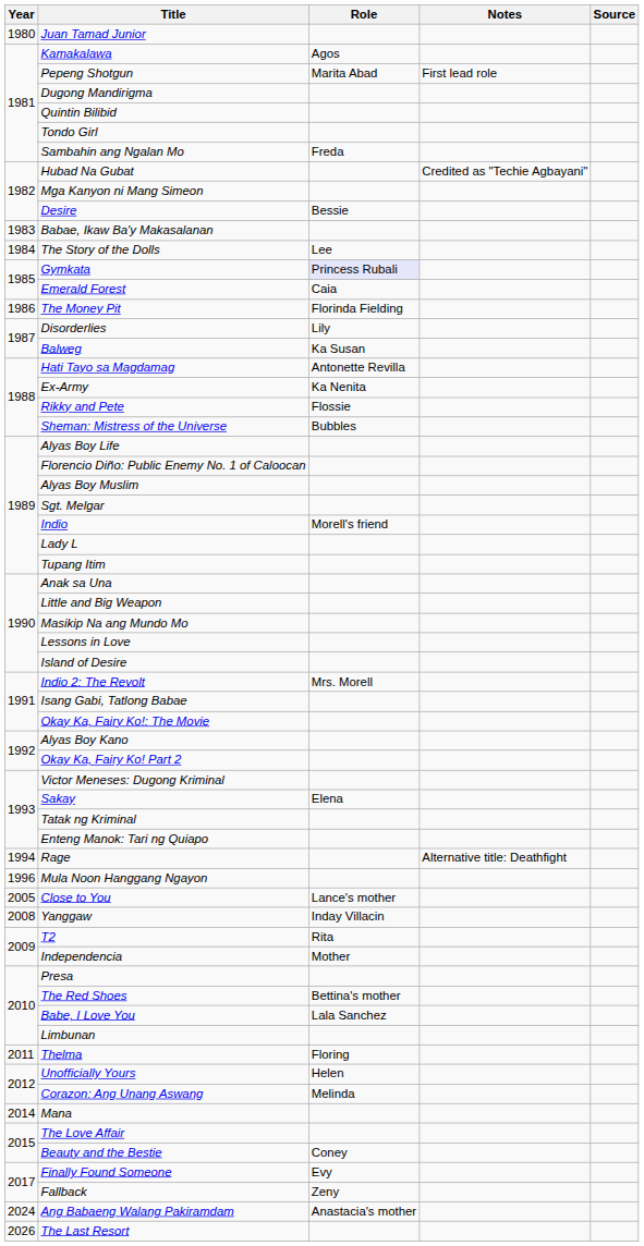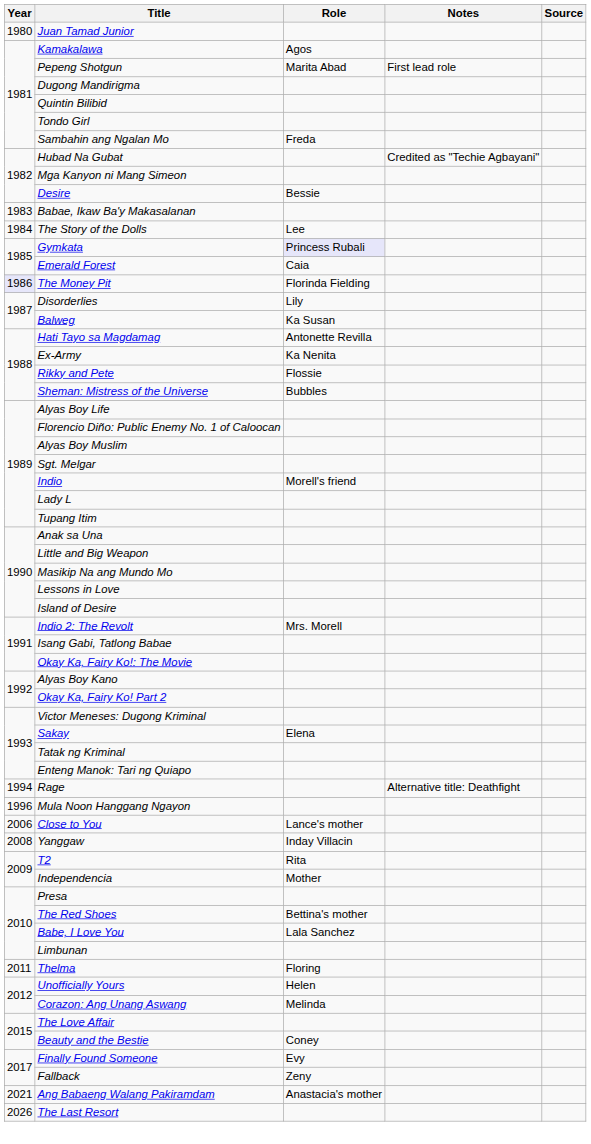 <table class="wikitable sortable">
 <tr>
 <th>Year</th>
 <th>Title</th>
 <th>Role</th>
 <th class="unsortable">Notes</th>
 <th class="unsortable">Source</th>
 </tr>
 <tr>
 <td>1980</td>
 <td><em><a href='#'>Juan Tamad Junior</a></em></td>
 <td></td>
 <td></td>
 <td></td>
 </tr>
 <tr>
 <td rowspan="6">1981</td>
 <td><em><a href='#'>Kamakalawa</a></em></td>
 <td>Agos</td>
 <td></td>
 <td></td>
 </tr>
 <tr>
 <td><em>Pepeng Shotgun</em></td>
 <td>Marita Abad</td>
 <td>First lead role</td>
 <td></td>
 </tr>
 <tr>
 <td><em>Dugong Mandirigma</em></td>
 <td></td>
 <td></td>
 <td></td>
 </tr>
 <tr>
 <td><em>Quintin Bilibid</em></td>
 <td></td>
 <td></td>
 <td></td>
 </tr>
 <tr>
 <td><em>Tondo Girl</em></td>
 <td></td>
 <td></td>
 <td></td>
 </tr>
 <tr>
 <td><em>Sambahin ang Ngalan Mo</em></td>
 <td>Freda</td>
 <td></td>
 <td></td>
 </tr>
 <tr>
 <td rowspan="3">1982</td>
 <td><em>Hubad Na Gubat</em></td>
 <td></td>
 <td>Credited as "Techie Agbayani"</td>
 <td></td>
 </tr>
 <tr>
 <td><em>Mga Kanyon ni Mang Simeon</em></td>
 <td></td>
 <td></td>
 <td></td>
 </tr>
 <tr>
 <td><em><a href='#'>Desire</a></em></td>
 <td>Bessie</td>
 <td></td>
 <td></td>
 </tr>
 <tr>
 <td>1983</td>
 <td><em>Babae, Ikaw Ba'y Makasalanan</em></td>
 <td></td>
 <td></td>
 <td></td>
 </tr>
 <tr>
 <td>1984</td>
 <td><em>The Story of the Dolls</em></td>
 <td>Lee</td>
 <td></td>
 <td></td>
 </tr>
 <tr>
 <td rowspan="2">1985</td>
 <td><em><a href='#'>Gymkata</a></em></td>
 <td style="background: lavender;">Princess Rubali</td>
 <td></td>
 <td></td>
 </tr>
 <tr>
 <td><em><a href='#'>Emerald Forest</a></em></td>
 <td>Caia</td>
 <td></td>
 <td></td>
 </tr>
 <tr>
-<td>1986</td>
+<td style="background: lavender;">1986</td>
 <td><em><a href='#'>The Money Pit</a></em></td>
 <td>Florinda Fielding</td>
 <td></td>
 <td></td>
 </tr>
 <tr>
 <td rowspan="2">1987</td>
 <td><em>Disorderlies</em></td>
 <td>Lily</td>
 <td></td>
 <td></td>
 </tr>
 <tr>
 <td><em><a href='#'>Balweg</a></em></td>
 <td>Ka Susan</td>
 <td></td>
 <td></td>
 </tr>
 <tr>
 <td rowspan="4">1988</td>
 <td><em><a href='#'>Hati Tayo sa Magdamag</a></em></td>
 <td>Antonette Revilla</td>
 <td></td>
 <td></td>
 </tr>
 <tr>
 <td><em>Ex-Army</em></td>
 <td>Ka Nenita</td>
 <td></td>
 <td></td>
 </tr>
 <tr>
 <td><em><a href='#'>Rikky and Pete</a></em></td>
 <td>Flossie</td>
 <td></td>
 <td></td>
 </tr>
 <tr>
 <td><em><a href='#'>Sheman: Mistress of the Universe</a></em></td>
 <td>Bubbles</td>
 <td></td>
 <td></td>
 </tr>
 <tr>
 <td rowspan="7">1989</td>
 <td><em>Alyas Boy Life</em></td>
 <td></td>
 <td></td>
 <td></td>
 </tr>
 <tr>
 <td><em>Florencio Diño: Public Enemy No. 1 of Caloocan</em></td>
 <td></td>
 <td></td>
 <td></td>
 </tr>
 <tr>
 <td><em>Alyas Boy Muslim</em></td>
 <td></td>
 <td></td>
 <td></td>
 </tr>
 <tr>
 <td><em>Sgt. Melgar</em></td>
 <td></td>
 <td></td>
 <td></td>
 </tr>
 <tr>
 <td><em><a href='#'>Indio</a></em></td>
 <td>Morell's friend</td>
 <td></td>
 <td></td>
 </tr>
 <tr>
 <td><em>Lady L</em></td>
 <td></td>
 <td></td>
 <td></td>
 </tr>
 <tr>
 <td><em>Tupang Itim</em></td>
 <td></td>
 <td></td>
 <td></td>
 </tr>
 <tr>
 <td rowspan="5">1990</td>
 <td><em>Anak sa Una</em></td>
 <td></td>
 <td></td>
 <td></td>
 </tr>
 <tr>
 <td><em>Little and Big Weapon</em></td>
 <td></td>
 <td></td>
 <td></td>
 </tr>
 <tr>
 <td><em>Masikip Na ang Mundo Mo</em></td>
 <td></td>
 <td></td>
 <td></td>
 </tr>
 <tr>
 <td><em>Lessons in Love</em></td>
 <td></td>
 <td></td>
 <td></td>
 </tr>
 <tr>
 <td><em>Island of Desire</em></td>
 <td></td>
 <td></td>
 <td></td>
 </tr>
 <tr>
 <td rowspan="3">1991</td>
 <td><em><a href='#'>Indio 2: The Revolt</a></em></td>
 <td>Mrs. Morell</td>
 <td></td>
 <td></td>
 </tr>
 <tr>
 <td><em>Isang Gabi, Tatlong Babae</em></td>
 <td></td>
 <td></td>
 <td></td>
 </tr>
 <tr>
 <td><em><a href='#'>Okay Ka, Fairy Ko!: The Movie</a></em></td>
 <td></td>
 <td></td>
 <td></td>
 </tr>
 <tr>
 <td rowspan="2">1992</td>
 <td><em>Alyas Boy Kano</em></td>
 <td></td>
 <td></td>
 <td></td>
 </tr>
 <tr>
 <td><em><a href='#'>Okay Ka, Fairy Ko! Part 2</a></em></td>
 <td></td>
 <td></td>
 <td></td>
 </tr>
 <tr>
 <td rowspan="4">1993</td>
 <td><em>Victor Meneses: Dugong Kriminal</em></td>
 <td></td>
 <td></td>
 <td></td>
 </tr>
 <tr>
 <td><em><a href='#'>Sakay</a></em></td>
 <td>Elena</td>
 <td></td>
 <td></td>
 </tr>
 <tr>
 <td><em>Tatak ng Kriminal</em></td>
 <td></td>
 <td></td>
 <td></td>
 </tr>
 <tr>
 <td><em>Enteng Manok: Tari ng Quiapo</em></td>
 <td></td>
 <td></td>
 <td></td>
 </tr>
 <tr>
 <td>1994</td>
 <td><em>Rage</em></td>
 <td></td>
 <td>Alternative title: Deathfight</td>
 <td></td>
 </tr>
 <tr>
 <td>1996</td>
 <td><em>Mula Noon Hanggang Ngayon</em></td>
 <td></td>
 <td></td>
 <td></td>
 </tr>
 <tr>
-<td>2005</td>
+<td>2006</td>
 <td><em><a href='#'>Close to You</a></em></td>
 <td>Lance's mother</td>
 <td></td>
 <td></td>
 </tr>
 <tr>
 <td>2008</td>
 <td><em>Yanggaw</em></td>
 <td>Inday Villacin</td>
 <td></td>
 <td></td>
 </tr>
 <tr>
 <td rowspan="2">2009</td>
 <td><em><a href='#'>T2</a></em></td>
 <td>Rita</td>
 <td></td>
 <td></td>
 </tr>
 <tr>
 <td><em>Independencia</em></td>
 <td>Mother</td>
 <td></td>
 <td></td>
 </tr>
 <tr>
 <td rowspan="4">2010</td>
 <td><em>Presa</em></td>
 <td></td>
 <td></td>
 <td></td>
 </tr>
 <tr>
 <td><em><a href='#'>The Red Shoes</a></em></td>
 <td>Bettina's mother</td>
 <td></td>
 <td></td>
 </tr>
 <tr>
 <td><em><a href='#'>Babe, I Love You</a></em></td>
 <td>Lala Sanchez</td>
 <td></td>
 <td></td>
 </tr>
 <tr>
 <td><em>Limbunan</em></td>
 <td></td>
 <td></td>
 <td></td>
 </tr>
 <tr>
 <td>2011</td>
 <td><em><a href='#'>Thelma</a></em></td>
 <td>Floring</td>
 <td></td>
 <td></td>
 </tr>
 <tr>
 <td rowspan="2">2012</td>
 <td><em><a href='#'>Unofficially Yours</a></em></td>
 <td>Helen</td>
 <td></td>
 <td></td>
 </tr>
 <tr>
 <td><em><a href='#'>Corazon: Ang Unang Aswang</a></em></td>
 <td>Melinda</td>
 <td></td>
 <td></td>
 </tr>
 <tr>
-<td>2014</td>
-<td><em>Mana</em></td>
-<td></td>
-<td></td>
-<td></td>
-</tr>
-<tr>
 <td rowspan="2">2015</td>
 <td><em><a href='#'>The Love Affair</a></em></td>
 <td></td>
 <td></td>
 <td></td>
 </tr>
 <tr>
 <td><em><a href='#'>Beauty and the Bestie</a></em></td>
 <td>Coney</td>
 <td></td>
 <td></td>
 </tr>
 <tr>
 <td rowspan="2">2017</td>
 <td><em><a href='#'>Finally Found Someone</a></em></td>
 <td>Evy</td>
 <td></td>
 <td></td>
 </tr>
 <tr>
 <td><em>Fallback</em></td>
 <td>Zeny</td>
 <td></td>
 <td></td>
 </tr>
 <tr>
-<td>2024</td>
+<td>2021</td>
 <td><em><a href='#'>Ang Babaeng Walang Pakiramdam</a></em></td>
 <td>Anastacia's mother</td>
 <td></td>
 <td></td>
 </tr>
 <tr>
 <td>2026</td>
 <td><em><a href='#'>The Last Resort</a></em></td>
 <td></td>
 <td></td>
 <td></td>
 </tr>
 </table>
